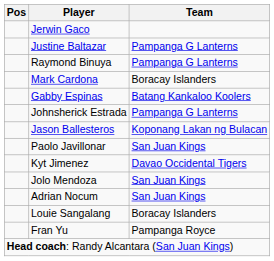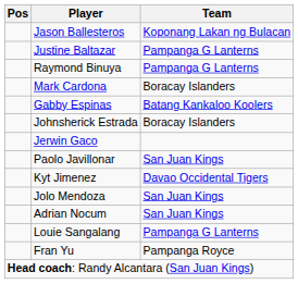 <table class="wikitable">
 <tr>
 <th>Pos</th>
 <th>Player</th>
 <th>Team</th>
 </tr>
 <tr>
 <td></td>
-<td><a href='#'>Jerwin Gaco</a></td>
-<td></td>
+<td><a href='#'>Jason Ballesteros</a></td>
+<td><a href='#'>Koponang Lakan ng Bulacan</a></td>
 </tr>
 <tr>
 <td></td>
 <td><a href='#'>Justine Baltazar</a></td>
 <td><a href='#'>Pampanga G Lanterns</a></td>
 </tr>
 <tr>
 <td></td>
 <td>Raymond Binuya</td>
 <td><a href='#'>Pampanga G Lanterns</a></td>
 </tr>
 <tr>
 <td></td>
 <td><a href='#'>Mark Cardona</a></td>
 <td>Boracay Islanders</td>
 </tr>
 <tr>
 <td></td>
 <td><a href='#'>Gabby Espinas</a></td>
 <td><a href='#'>Batang Kankaloo Koolers</a></td>
 </tr>
 <tr>
 <td></td>
 <td>Johnsherick Estrada</td>
-<td><a href='#'>Pampanga G Lanterns</a></td>
+<td>Boracay Islanders</td>
 </tr>
 <tr>
 <td></td>
-<td><a href='#'>Jason Ballesteros</a></td>
-<td><a href='#'>Koponang Lakan ng Bulacan</a></td>
+<td><a href='#'>Jerwin Gaco</a></td>
+<td></td>
 </tr>
 <tr>
 <td></td>
 <td>Paolo Javillonar</td>
 <td><a href='#'>San Juan Kings</a></td>
 </tr>
 <tr>
 <td></td>
 <td>Kyt Jimenez</td>
 <td><a href='#'>Davao Occidental Tigers</a></td>
 </tr>
 <tr>
 <td></td>
 <td>Jolo Mendoza</td>
 <td><a href='#'>San Juan Kings</a></td>
 </tr>
 <tr>
 <td></td>
 <td>Adrian Nocum</td>
 <td><a href='#'>San Juan Kings</a></td>
 </tr>
 <tr>
 <td></td>
 <td>Louie Sangalang</td>
-<td>Boracay Islanders</td>
+<td><a href='#'>Pampanga G Lanterns</a></td>
 </tr>
 <tr>
 <td></td>
 <td>Fran Yu</td>
 <td>Pampanga Royce</td>
 </tr>
 <tr>
 <td colspan="3"><strong>Head coach</strong>: Randy Alcantara (<a href='#'>San Juan Kings</a>)</td>
 </tr>
 </table>
